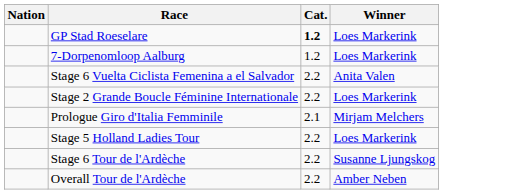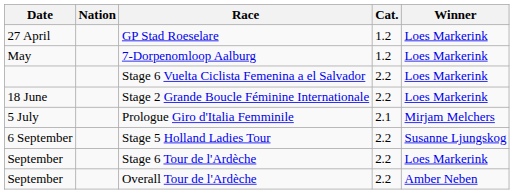 <table class="wikitable sortable">
 <tr>
+<th>Date</th>
 <th>Nation</th>
 <th>Race</th>
 <th>Cat.</th>
 <th>Winner</th>
 </tr>
 <tr>
+<td>27 April</td>
 <td></td>
 <td><a href='#'>GP Stad Roeselare</a></td>
-<td><strong>1.2</strong></td>
+<td>1.2</td>
 <td> <a href='#'>Loes Markerink</a></td>
 </tr>
 <tr>
+<td>May</td>
 <td></td>
 <td><a href='#'>7-Dorpenomloop Aalburg</a></td>
 <td>1.2</td>
 <td> <a href='#'>Loes Markerink</a></td>
 </tr>
 <tr>
 <td></td>
+<td></td>
 <td>Stage 6 <a href='#'>Vuelta Ciclista Femenina a el Salvador</a></td>
 <td>2.2</td>
-<td> <a href='#'>Anita Valen</a></td>
+<td> <a href='#'>Loes Markerink</a></td>
 </tr>
 <tr>
+<td>18 June</td>
 <td></td>
 <td>Stage 2 <a href='#'>Grande Boucle Féminine Internationale</a></td>
 <td>2.2</td>
 <td> <a href='#'>Loes Markerink</a></td>
 </tr>
 <tr>
+<td>5 July</td>
 <td></td>
 <td>Prologue <a href='#'>Giro d'Italia Femminile</a></td>
 <td>2.1</td>
 <td> <a href='#'>Mirjam Melchers</a></td>
 </tr>
 <tr>
+<td>6 September</td>
 <td></td>
 <td>Stage 5 <a href='#'>Holland Ladies Tour</a></td>
+<td>2.2</td>
+<td> <a href='#'>Susanne Ljungskog</a></td>
+</tr>
+<tr>
+<td>September</td>
+<td></td>
+<td>Stage 6 <a href='#'>Tour de l'Ardèche</a></td>
 <td>2.2</td>
 <td> <a href='#'>Loes Markerink</a></td>
 </tr>
 <tr>
-<td></td>
-<td>Stage 6 <a href='#'>Tour de l'Ardèche</a></td>
-<td>2.2</td>
-<td> <a href='#'>Susanne Ljungskog</a></td>
-</tr>
-<tr>
+<td>September</td>
 <td></td>
 <td>Overall <a href='#'>Tour de l'Ardèche</a></td>
 <td>2.2</td>
 <td> <a href='#'>Amber Neben</a></td>
 </tr>
 </table>
